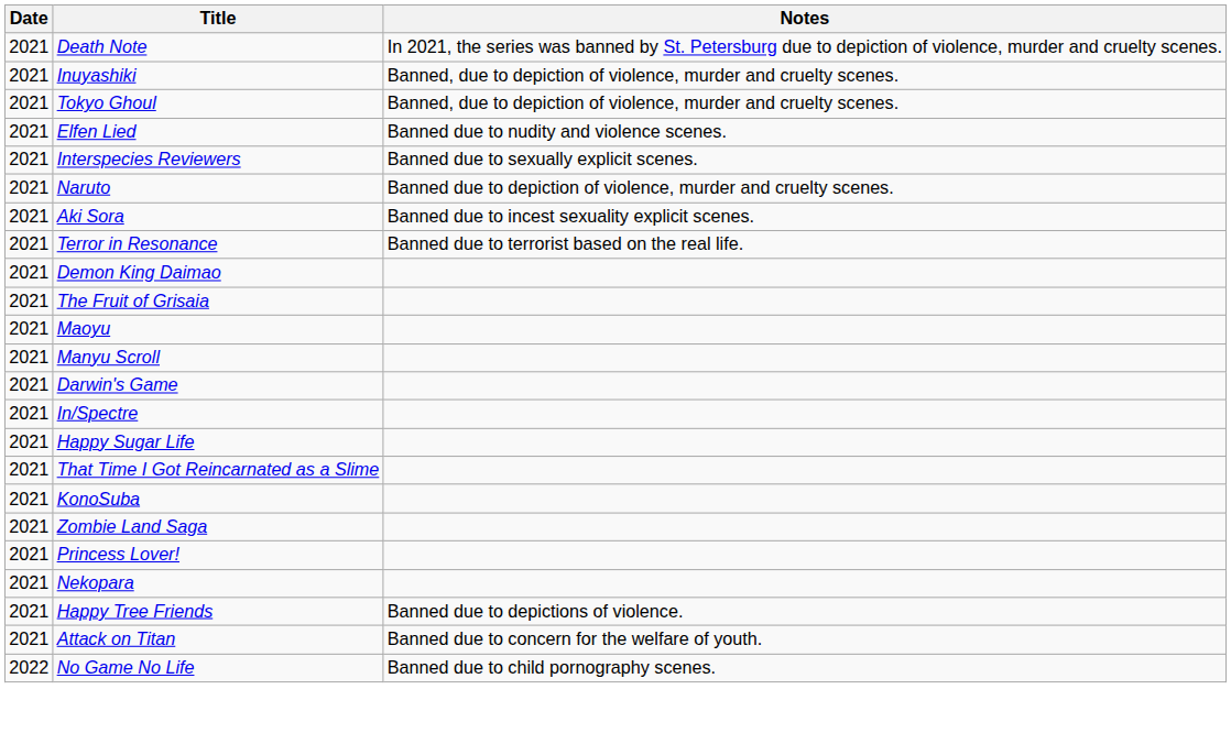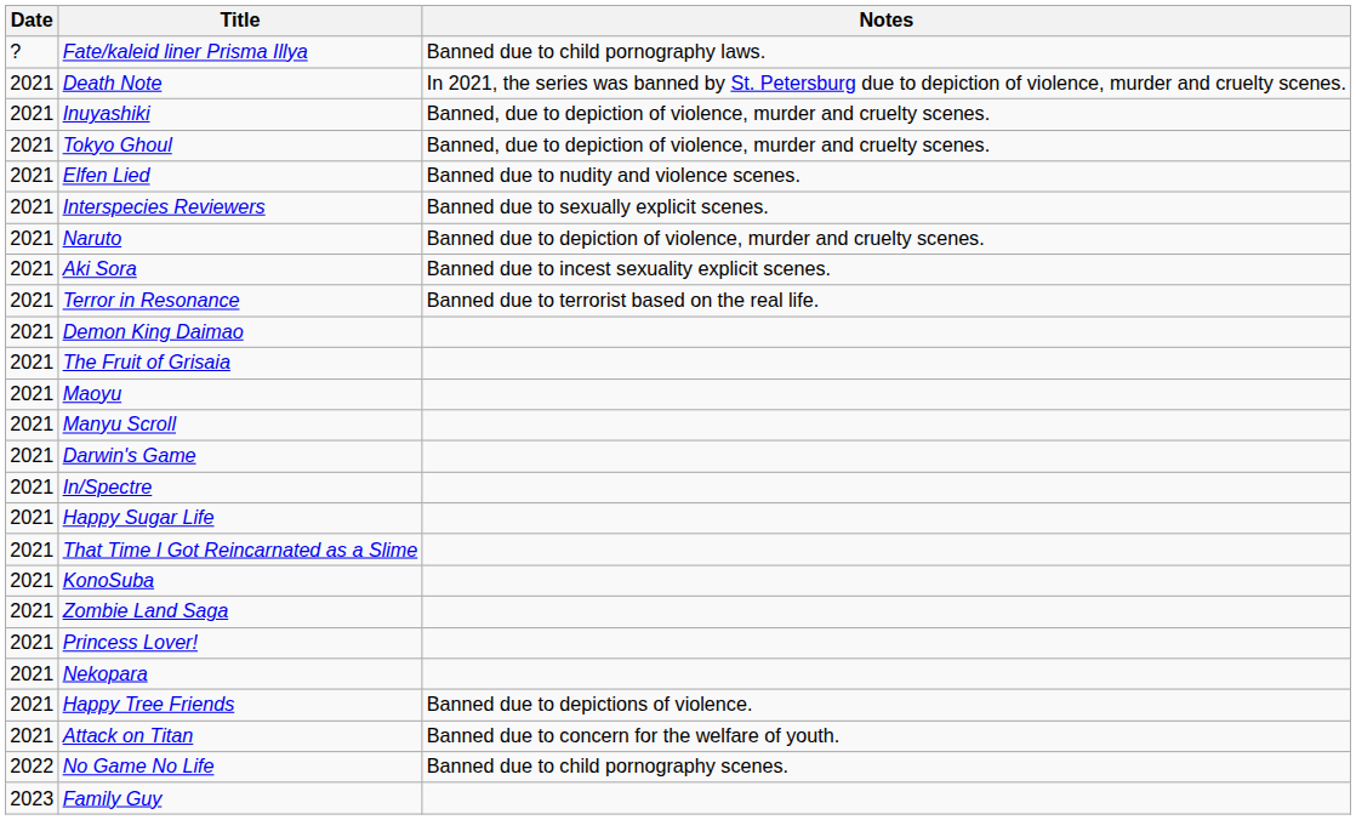 <table class="wikitable sortable">
 <tr>
 <th>Date</th>
 <th>Title</th>
 <th>Notes</th>
+</tr>
+<tr>
+<td>?</td>
+<td><em><a href='#'>Fate/kaleid liner Prisma Illya</a></em></td>
+<td>Banned due to child pornography laws.</td>
 </tr>
 <tr>
 <td>2021</td>
 <td><em><a href='#'>Death Note</a></em></td>
 <td>In 2021, the series was banned by <a href='#'>St. Petersburg</a> due to depiction of violence, murder and cruelty scenes.</td>
 </tr>
 <tr>
 <td>2021</td>
 <td><em><a href='#'>Inuyashiki</a></em></td>
 <td>Banned, due to depiction of violence, murder and cruelty scenes.</td>
 </tr>
 <tr>
 <td>2021</td>
 <td><em><a href='#'>Tokyo Ghoul</a></em></td>
 <td>Banned, due to depiction of violence, murder and cruelty scenes.</td>
 </tr>
 <tr>
 <td>2021</td>
 <td><em><a href='#'>Elfen Lied</a></em></td>
 <td>Banned due to nudity and violence scenes.</td>
 </tr>
 <tr>
 <td>2021</td>
 <td><em><a href='#'>Interspecies Reviewers</a></em></td>
 <td>Banned due to sexually explicit scenes.</td>
 </tr>
 <tr>
 <td>2021</td>
 <td><em><a href='#'>Naruto</a></em></td>
 <td>Banned due to depiction of violence, murder and cruelty scenes.</td>
 </tr>
 <tr>
 <td>2021</td>
 <td><em><a href='#'>Aki Sora</a></em></td>
 <td>Banned due to incest sexuality explicit scenes.</td>
 </tr>
 <tr>
 <td>2021</td>
 <td><em><a href='#'>Terror in Resonance</a></em></td>
 <td>Banned due to terrorist based on the real life.</td>
 </tr>
 <tr>
 <td>2021</td>
 <td><em><a href='#'>Demon King Daimao</a></em></td>
 <td></td>
 </tr>
 <tr>
 <td>2021</td>
 <td><em><a href='#'>The Fruit of Grisaia</a></em></td>
 <td></td>
 </tr>
 <tr>
 <td>2021</td>
 <td><em><a href='#'>Maoyu</a></em></td>
 <td></td>
 </tr>
 <tr>
 <td>2021</td>
 <td><em><a href='#'>Manyu Scroll</a></em></td>
 <td></td>
 </tr>
 <tr>
 <td>2021</td>
 <td><em><a href='#'>Darwin's Game</a></em></td>
 <td></td>
 </tr>
 <tr>
 <td>2021</td>
 <td><em><a href='#'>In/Spectre</a></em></td>
 <td></td>
 </tr>
 <tr>
 <td>2021</td>
 <td><em><a href='#'>Happy Sugar Life</a></em></td>
 <td></td>
 </tr>
 <tr>
 <td>2021</td>
 <td><em><a href='#'>That Time I Got Reincarnated as a Slime</a></em></td>
 <td></td>
 </tr>
 <tr>
 <td>2021</td>
 <td><em><a href='#'>KonoSuba</a></em></td>
 <td></td>
 </tr>
 <tr>
 <td>2021</td>
 <td><em><a href='#'>Zombie Land Saga</a></em></td>
 <td></td>
 </tr>
 <tr>
 <td>2021</td>
 <td><em><a href='#'>Princess Lover!</a></em></td>
 <td></td>
 </tr>
 <tr>
 <td>2021</td>
 <td><em><a href='#'>Nekopara</a></em></td>
 <td></td>
 </tr>
 <tr>
 <td>2021</td>
 <td><em><a href='#'>Happy Tree Friends</a></em></td>
 <td>Banned due to depictions of violence.</td>
 </tr>
 <tr>
 <td>2021</td>
 <td><em><a href='#'>Attack on Titan</a></em></td>
 <td>Banned due to concern for the welfare of youth.</td>
 </tr>
 <tr>
 <td>2022</td>
 <td><em><a href='#'>No Game No Life</a></em></td>
 <td>Banned due to child pornography scenes.</td>
 </tr>
+<tr>
+<td>2023</td>
+<td><em><a href='#'>Family Guy</a></em></td>
+<td></td>
+</tr>
 </table>
